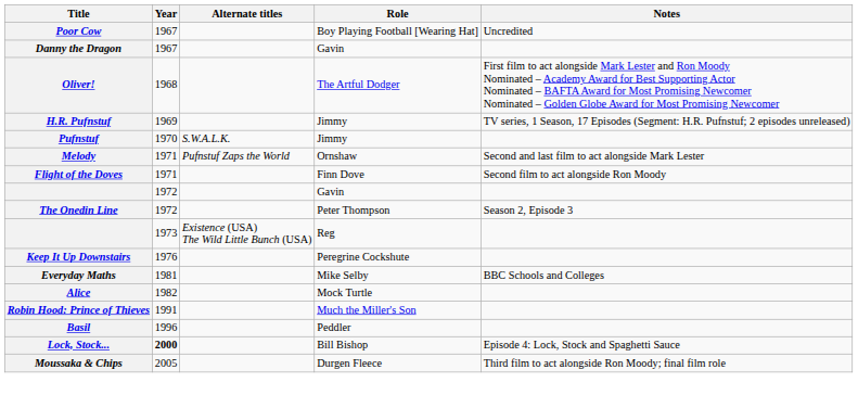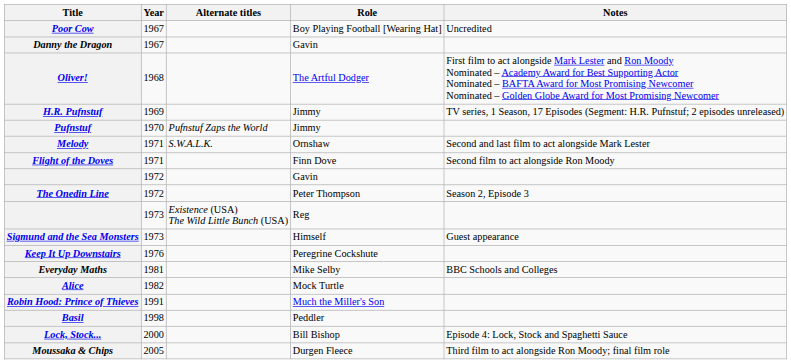 <table class="wikitable sortable plainrowheaders">
 <tr>
 <th scope="col">Title</th>
 <th scope="col">Year</th>
 <th scope="col">Alternate titles</th>
 <th scope="col">Role</th>
 <th scope="col" class="unsortable">Notes</th>
 </tr>
 <tr>
 <th scope="row"><em><a href='#'>Poor Cow</a></em></th>
 <td style="text-align:center;">1967</td>
 <td></td>
 <td>Boy Playing Football [Wearing Hat]</td>
 <td>Uncredited</td>
 </tr>
 <tr>
 <th scope="row"><em>Danny the Dragon</em></th>
 <td style="text-align:center;">1967</td>
 <td></td>
 <td>Gavin</td>
 <td></td>
 </tr>
 <tr>
 <th scope="row"><em><a href='#'>Oliver!</a></em></th>
 <td style="text-align:center;">1968</td>
 <td></td>
 <td><a href='#'>The Artful Dodger</a></td>
 <td>First film to act alongside <a href='#'>Mark Lester</a> and <a href='#'>Ron Moody</a><br>Nominated – <a href='#'>Academy Award for Best Supporting Actor</a><br>Nominated – <a href='#'>BAFTA Award for Most Promising Newcomer</a><br>Nominated – <a href='#'>Golden Globe Award for Most Promising Newcomer</a></td>
 </tr>
 <tr>
 <th scope="row"><em><a href='#'>H.R. Pufnstuf</a></em></th>
 <td style="text-align:center;">1969</td>
 <td></td>
 <td>Jimmy</td>
 <td>TV series, 1 Season, 17 Episodes (Segment: H.R. Pufnstuf; 2 episodes unreleased)</td>
 </tr>
 <tr>
 <th scope="row"><em><a href='#'>Pufnstuf</a></em></th>
 <td style="text-align:center;">1970</td>
-<td><em>S.W.A.L.K.</em></td>
+<td><em>Pufnstuf Zaps the World</em></td>
 <td>Jimmy</td>
 <td></td>
 </tr>
 <tr>
 <th scope="row"><em><a href='#'>Melody</a></em></th>
 <td style="text-align:center;">1971</td>
-<td><em>Pufnstuf Zaps the World</em></td>
+<td><em>S.W.A.L.K.</em></td>
 <td>Ornshaw</td>
 <td>Second and last film to act alongside Mark Lester</td>
 </tr>
 <tr>
 <th scope="row"><em><a href='#'>Flight of the Doves</a></em></th>
 <td style="text-align:center;">1971</td>
 <td></td>
 <td>Finn Dove</td>
 <td>Second film to act alongside Ron Moody</td>
 </tr>
 <tr>
 <th scope="row"><em></em></th>
 <td style="text-align:center;">1972</td>
 <td></td>
 <td>Gavin</td>
 <td></td>
 </tr>
 <tr>
 <th scope="row"><em><a href='#'>The Onedin Line</a></em></th>
 <td style="text-align:center;">1972</td>
 <td></td>
 <td>Peter Thompson</td>
 <td>Season 2, Episode 3</td>
 </tr>
 <tr>
 <th scope="row"><em></em></th>
 <td style="text-align:center;">1973</td>
 <td><em>Existence</em> (USA)<br><em>The Wild Little Bunch</em> (USA)</td>
 <td>Reg</td>
 <td></td>
 </tr>
 <tr>
+<th scope="row"><em><a href='#'>Sigmund and the Sea Monsters</a></em></th>
+<td style="text-align:center;">1973</td>
+<td></td>
+<td>Himself</td>
+<td>Guest appearance</td>
+</tr>
+<tr>
 <th scope="row"><em><a href='#'>Keep It Up Downstairs</a></em></th>
 <td style="text-align:center;">1976</td>
 <td></td>
 <td>Peregrine Cockshute</td>
 <td></td>
 </tr>
 <tr>
 <th scope="row"><em>Everyday Maths</em></th>
 <td style="text-align:center;">1981</td>
 <td></td>
 <td>Mike Selby</td>
 <td>BBC Schools and Colleges</td>
 </tr>
 <tr>
 <th scope="row"><em><a href='#'>Alice</a></em></th>
 <td style="text-align:center;">1982</td>
 <td></td>
 <td>Mock Turtle</td>
 <td></td>
 </tr>
 <tr>
 <th scope="row"><em><a href='#'>Robin Hood: Prince of Thieves</a></em></th>
 <td style="text-align:center;">1991</td>
 <td></td>
 <td><a href='#'>Much the Miller's Son</a></td>
 <td></td>
 </tr>
 <tr>
 <th scope="row"><em><a href='#'>Basil</a></em></th>
-<td style="text-align:center;">1996</td>
+<td style="text-align:center;">1998</td>
 <td></td>
 <td>Peddler</td>
 <td></td>
 </tr>
 <tr>
 <th scope="row"><em><a href='#'>Lock, Stock...</a></em></th>
-<td style="text-align:center;"><strong>2000</strong></td>
+<td style="text-align:center;">2000</td>
 <td></td>
 <td>Bill Bishop</td>
 <td>Episode 4: Lock, Stock and Spaghetti Sauce</td>
 </tr>
 <tr>
 <th scope="row"><em>Moussaka & Chips</em></th>
 <td style="text-align:center;">2005</td>
 <td></td>
 <td>Durgen Fleece</td>
 <td>Third film to act alongside Ron Moody; final film role</td>
 </tr>
 </table>
